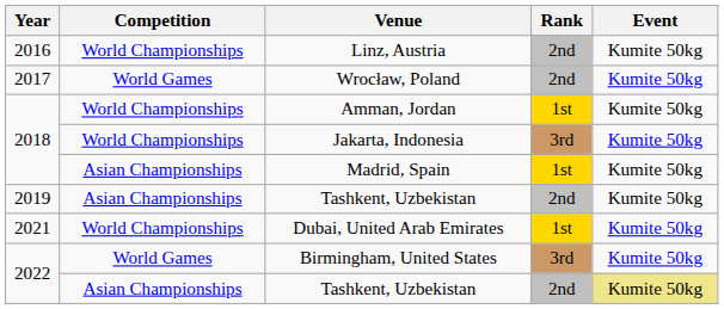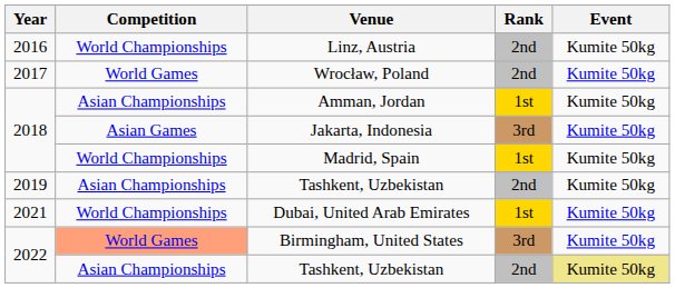 <table class="wikitable sortable" width=45% style="font-size:90%; text-align:center;">
 <tr>
 <th>Year</th>
 <th>Competition</th>
 <th>Venue</th>
 <th>Rank</th>
 <th>Event</th>
 </tr>
 <tr>
 <td>2016</td>
 <td><a href='#'>World Championships</a></td>
 <td>Linz, Austria</td>
 <td bgcolor="silver">2nd</td>
 <td>Kumite 50kg</td>
 </tr>
 <tr>
 <td>2017</td>
 <td><a href='#'>World Games</a></td>
 <td>Wrocław, Poland</td>
 <td bgcolor="silver">2nd</td>
 <td><a href='#'>Kumite 50kg</a></td>
 </tr>
 <tr>
 <td rowspan=3>2018</td>
-<td><a href='#'>World Championships</a></td>
+<td><a href='#'>Asian Championships</a></td>
 <td>Amman, Jordan</td>
 <td bgcolor="gold">1st</td>
 <td>Kumite 50kg</td>
 </tr>
 <tr>
-<td><a href='#'>World Championships</a></td>
+<td><a href='#'>Asian Games</a></td>
 <td>Jakarta, Indonesia</td>
 <td bgcolor="cc9966">3rd</td>
 <td><a href='#'>Kumite 50kg</a></td>
 </tr>
 <tr>
-<td><a href='#'>Asian Championships</a></td>
+<td><a href='#'>World Championships</a></td>
 <td>Madrid, Spain</td>
 <td bgcolor="gold">1st</td>
 <td>Kumite 50kg</td>
 </tr>
 <tr>
 <td>2019</td>
 <td><a href='#'>Asian Championships</a></td>
 <td>Tashkent, Uzbekistan</td>
 <td bgcolor="silver">2nd</td>
 <td>Kumite 50kg</td>
 </tr>
 <tr>
 <td>2021</td>
 <td><a href='#'>World Championships</a></td>
 <td>Dubai, United Arab Emirates</td>
 <td bgcolor="gold">1st</td>
 <td><a href='#'>Kumite 50kg</a></td>
 </tr>
 <tr>
 <td rowspan=2>2022</td>
-<td><a href='#'>World Games</a></td>
+<td style="background: lightsalmon;"><a href='#'>World Games</a></td>
 <td>Birmingham, United States</td>
 <td bgcolor="cc9966">3rd</td>
 <td><a href='#'>Kumite 50kg</a></td>
 </tr>
 <tr>
 <td><a href='#'>Asian Championships</a></td>
 <td>Tashkent, Uzbekistan</td>
 <td bgcolor="silver">2nd</td>
 <td style="background: khaki;">Kumite 50kg</td>
 </tr>
 </table>
